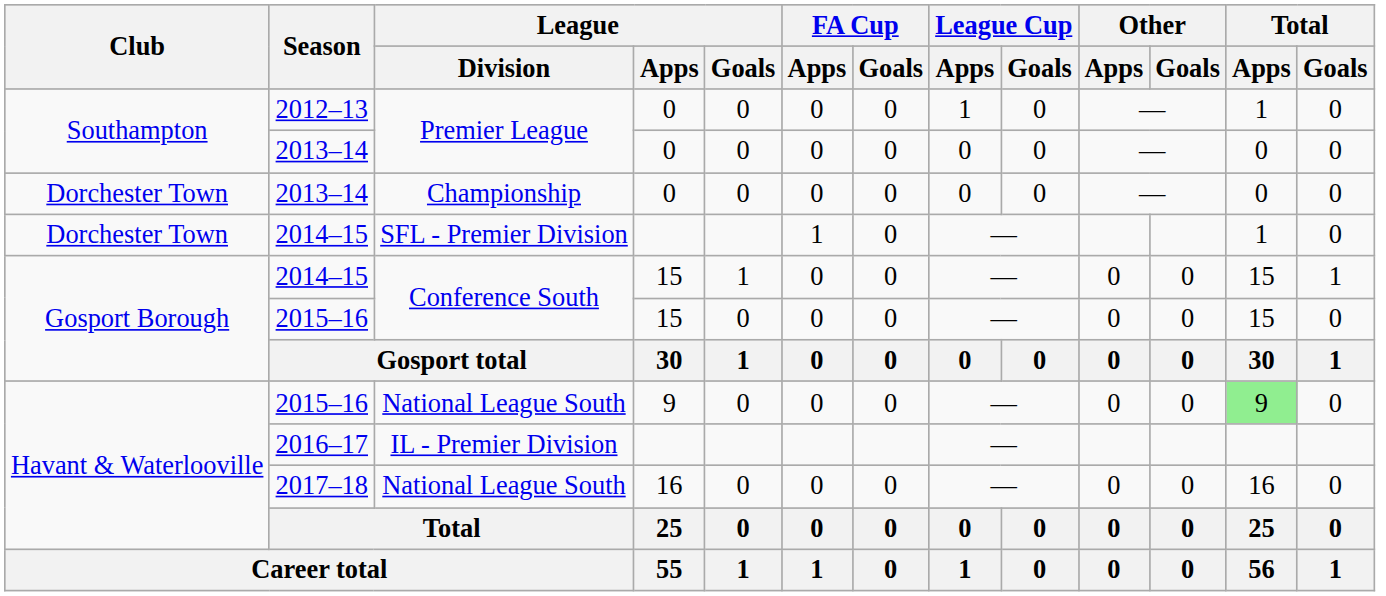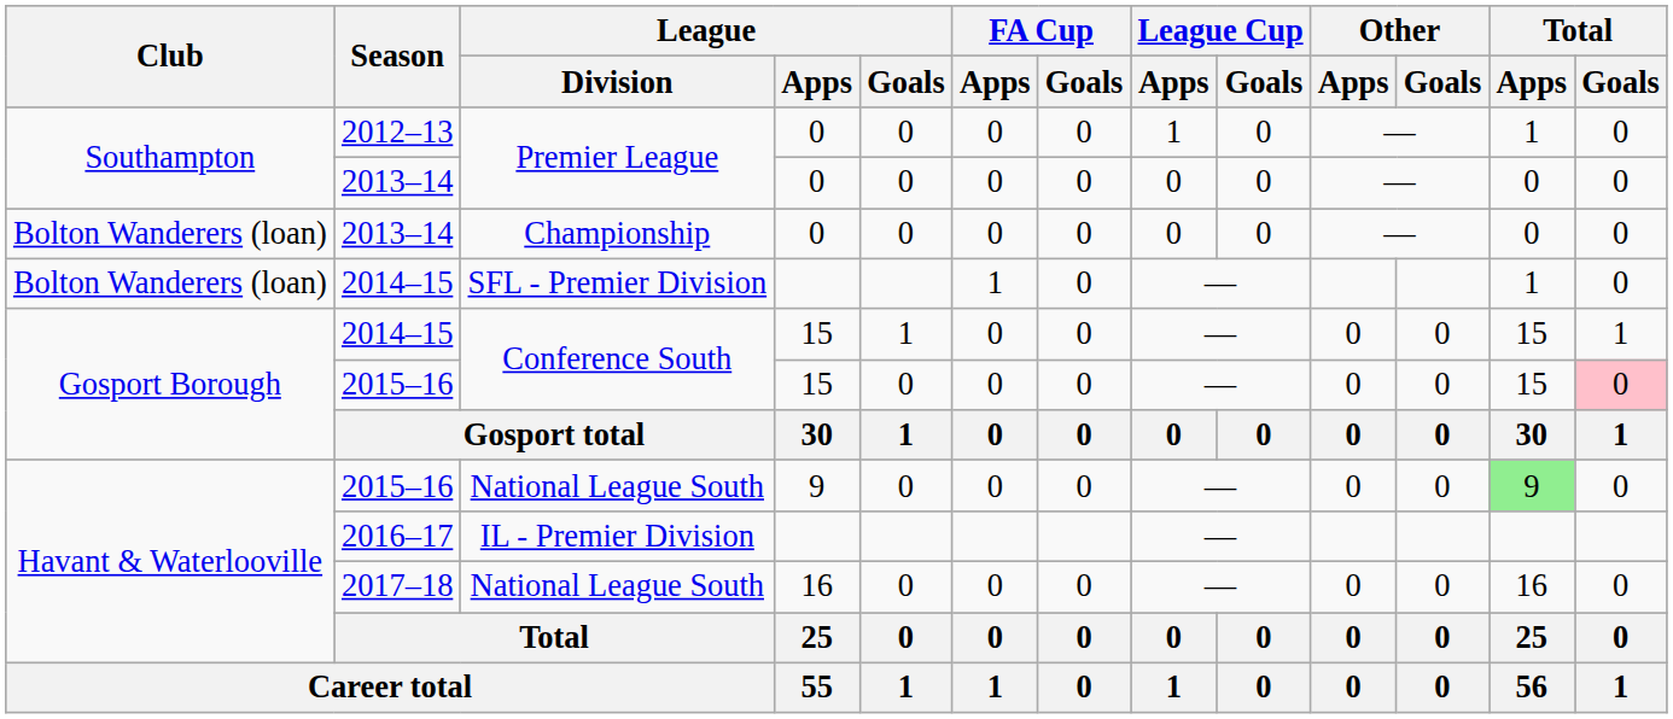 <table class="wikitable" style="text-align:center">
 <tr>
 <th rowspan="2">Club</th>
 <th rowspan="2">Season</th>
 <th colspan="3">League</th>
 <th colspan="2"><a href='#'>FA Cup</a></th>
 <th colspan="2"><a href='#'>League Cup</a></th>
 <th colspan="2">Other</th>
 <th colspan="2">Total</th>
 </tr>
 <tr>
 <th>Division</th>
 <th>Apps</th>
 <th>Goals</th>
 <th>Apps</th>
 <th>Goals</th>
 <th>Apps</th>
 <th>Goals</th>
 <th>Apps</th>
 <th>Goals</th>
 <th>Apps</th>
 <th>Goals</th>
 </tr>
 <tr>
 <td rowspan="2"><a href='#'>Southampton</a></td>
 <td><a href='#'>2012–13</a></td>
 <td rowspan="2"><a href='#'>Premier League</a></td>
 <td>0</td>
 <td>0</td>
 <td>0</td>
 <td>0</td>
 <td>1</td>
 <td>0</td>
 <td colspan="2">—</td>
 <td>1</td>
 <td>0</td>
 </tr>
 <tr>
 <td><a href='#'>2013–14</a></td>
 <td>0</td>
 <td>0</td>
 <td>0</td>
 <td>0</td>
 <td>0</td>
 <td>0</td>
 <td colspan="2">—</td>
 <td>0</td>
 <td>0</td>
 </tr>
 <tr>
-<td><a href='#'>Dorchester Town</a></td>
+<td><a href='#'>Bolton Wanderers</a> (loan)</td>
 <td><a href='#'>2013–14</a></td>
 <td><a href='#'>Championship</a></td>
 <td>0</td>
 <td>0</td>
 <td>0</td>
 <td>0</td>
 <td>0</td>
 <td>0</td>
 <td colspan="2">—</td>
 <td>0</td>
 <td>0</td>
 </tr>
 <tr>
-<td><a href='#'>Dorchester Town</a></td>
+<td><a href='#'>Bolton Wanderers</a> (loan)</td>
 <td><a href='#'>2014–15</a></td>
 <td><a href='#'>SFL - Premier Division</a></td>
 <td></td>
 <td></td>
 <td>1</td>
 <td>0</td>
 <td colspan="2">—</td>
 <td></td>
 <td></td>
 <td>1</td>
 <td>0</td>
 </tr>
 <tr>
 <td rowspan="3"><a href='#'>Gosport Borough</a></td>
 <td><a href='#'>2014–15</a></td>
 <td rowspan="2"><a href='#'>Conference South</a></td>
 <td>15</td>
 <td>1</td>
 <td>0</td>
 <td>0</td>
 <td colspan="2">—</td>
 <td>0</td>
 <td>0</td>
 <td>15</td>
 <td>1</td>
 </tr>
 <tr>
 <td><a href='#'>2015–16</a></td>
 <td>15</td>
 <td>0</td>
 <td>0</td>
 <td>0</td>
 <td colspan="2">—</td>
 <td>0</td>
 <td>0</td>
 <td>15</td>
-<td>0</td>
+<td style="background: pink;">0</td>
 </tr>
 <tr>
 <th colspan="2">Gosport total</th>
 <th>30</th>
 <th>1</th>
 <th>0</th>
 <th>0</th>
 <th>0</th>
 <th>0</th>
 <th>0</th>
 <th>0</th>
 <th>30</th>
 <th>1</th>
 </tr>
 <tr>
 <td rowspan="4"><a href='#'>Havant & Waterlooville</a></td>
 <td><a href='#'>2015–16</a></td>
 <td><a href='#'>National League South</a></td>
 <td>9</td>
 <td>0</td>
 <td>0</td>
 <td>0</td>
 <td colspan="2">—</td>
 <td>0</td>
 <td>0</td>
 <td style="background: lightgreen;">9</td>
 <td>0</td>
 </tr>
 <tr>
 <td><a href='#'>2016–17</a></td>
 <td><a href='#'>IL - Premier Division</a></td>
 <td></td>
 <td></td>
 <td></td>
 <td></td>
 <td colspan="2">—</td>
 <td></td>
 <td></td>
 <td></td>
 <td></td>
 </tr>
 <tr>
 <td><a href='#'>2017–18</a></td>
 <td><a href='#'>National League South</a></td>
 <td>16</td>
 <td>0</td>
 <td>0</td>
 <td>0</td>
 <td colspan="2">—</td>
 <td>0</td>
 <td>0</td>
 <td>16</td>
 <td>0</td>
 </tr>
 <tr>
 <th colspan="2">Total</th>
 <th>25</th>
 <th>0</th>
 <th>0</th>
 <th>0</th>
 <th>0</th>
 <th>0</th>
 <th>0</th>
 <th>0</th>
 <th>25</th>
 <th>0</th>
 </tr>
 <tr>
 <th colspan="3">Career total</th>
 <th>55</th>
 <th>1</th>
 <th>1</th>
 <th>0</th>
 <th>1</th>
 <th>0</th>
 <th>0</th>
 <th>0</th>
 <th>56</th>
 <th>1</th>
 </tr>
 </table>
